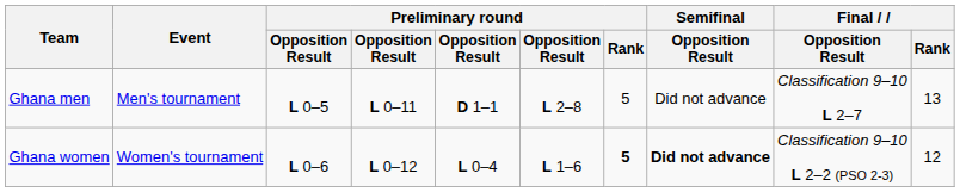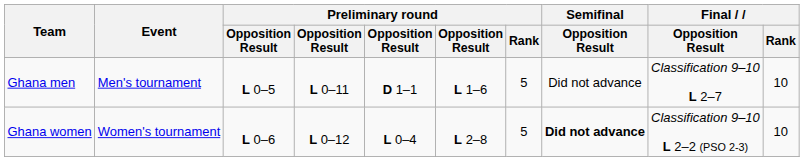 <table class=wikitable style=font-size:90%;text-align:center>
 <tr>
 <th rowspan=2>Team</th>
 <th rowspan=2>Event</th>
 <th colspan=5>Preliminary round</th>
 <th>Semifinal</th>
 <th colspan=2>Final /  / </th>
 </tr>
 <tr style=font-size:95%>
 <th>Opposition<br>Result</th>
 <th>Opposition<br>Result</th>
 <th>Opposition<br>Result</th>
 <th>Opposition<br>Result</th>
 <th>Rank</th>
 <th>Opposition<br>Result</th>
 <th>Opposition<br>Result</th>
 <th>Rank</th>
 </tr>
 <tr>
 <td align=left><a href='#'>Ghana men</a></td>
 <td align=left><a href='#'>Men's tournament</a></td>
 <td><br><strong>L</strong> 0–5</td>
 <td><br><strong>L</strong> 0–11</td>
 <td><br><strong>D</strong> 1–1</td>
-<td><br><strong>L</strong> 2–8</td>
+<td><br><strong>L</strong> 1–6</td>
 <td>5</td>
 <td>Did not advance</td>
 <td><em>Classification 9–10</em><br><br><strong>L</strong> 2–7</td>
-<td>13</td>
+<td>10</td>
 </tr>
 <tr>
 <td align=left><a href='#'>Ghana women</a></td>
 <td align=left><a href='#'>Women's tournament</a></td>
 <td><br><strong>L</strong> 0–6</td>
 <td><br><strong>L</strong> 0–12</td>
 <td><br><strong>L</strong> 0–4</td>
-<td><br><strong>L</strong> 1–6</td>
-<td><strong>5</strong></td>
+<td><br><strong>L</strong> 2–8</td>
+<td>5</td>
 <td><strong>Did not advance</strong></td>
 <td><em>Classification 9–10</em><br><br><strong>L</strong> 2–2 <small>(PSO 2-3)</small></td>
-<td>12</td>
+<td>10</td>
 </tr>
 </table>
